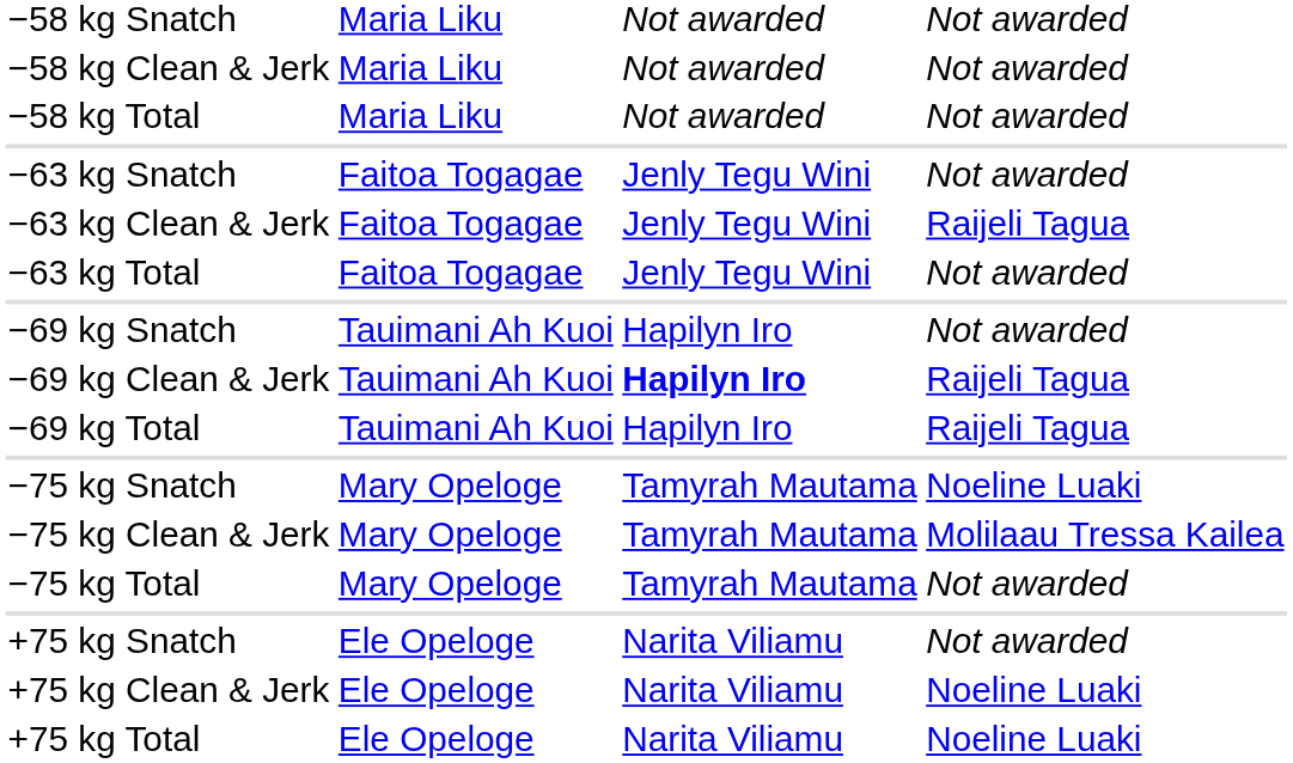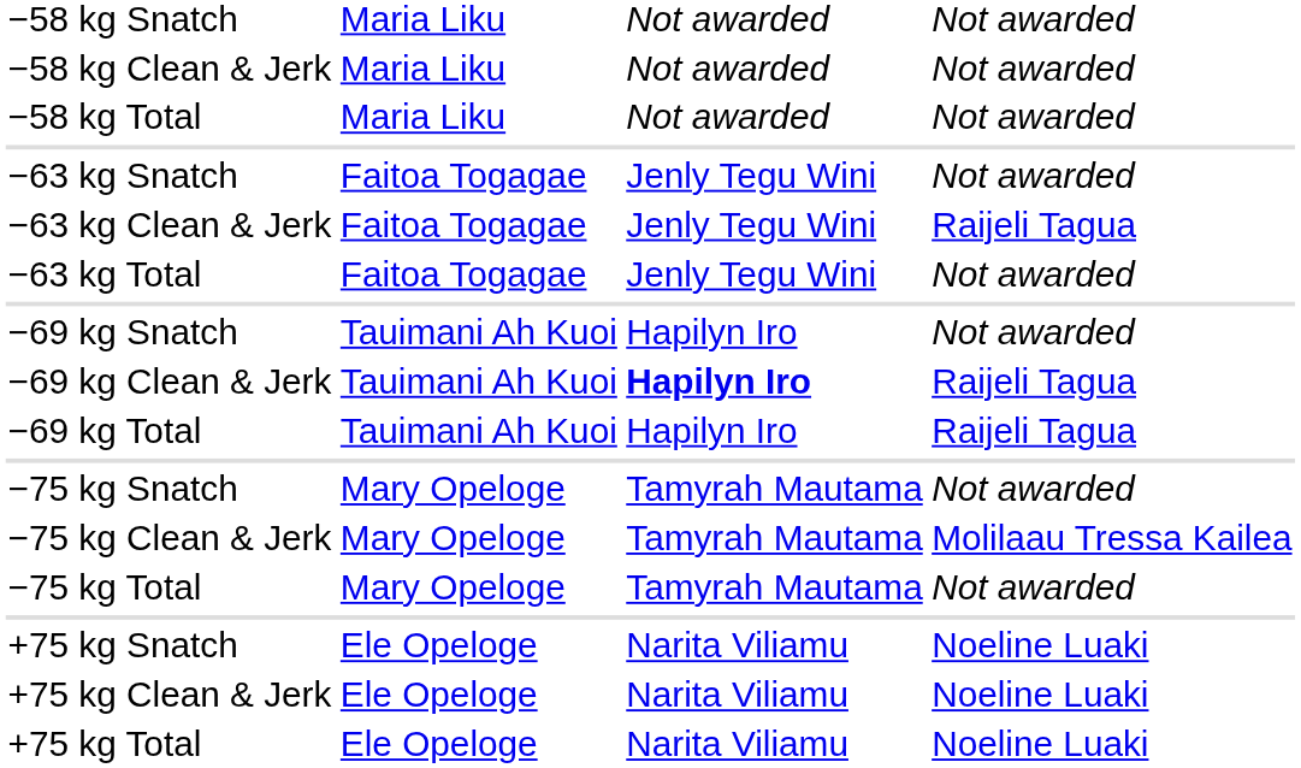 <table>
 <tr>
 <td>−58 kg Snatch</td>
 <td><a href='#'>Maria Liku</a><br></td>
 <td><em>Not awarded</em></td>
 <td><em>Not awarded</em></td>
 </tr>
 <tr>
 <td>−58 kg Clean & Jerk</td>
 <td><a href='#'>Maria Liku</a><br></td>
 <td><em>Not awarded</em></td>
 <td><em>Not awarded</em></td>
 </tr>
 <tr>
 <td>−58 kg Total</td>
 <td><a href='#'>Maria Liku</a><br></td>
 <td><em>Not awarded</em></td>
 <td><em>Not awarded</em></td>
 </tr>
 <tr bgcolor=#ddd>
 <td colspan=4></td>
 </tr>
 <tr>
 <td>−63 kg Snatch</td>
 <td><a href='#'>Faitoa Togagae</a><br></td>
 <td><a href='#'>Jenly Tegu Wini</a><br></td>
 <td><em>Not awarded</em></td>
 </tr>
 <tr>
 <td>−63 kg Clean & Jerk</td>
 <td><a href='#'>Faitoa Togagae</a><br></td>
 <td><a href='#'>Jenly Tegu Wini</a><br></td>
 <td><a href='#'>Raijeli Tagua</a><br></td>
 </tr>
 <tr>
 <td>−63 kg Total</td>
 <td><a href='#'>Faitoa Togagae</a><br></td>
 <td><a href='#'>Jenly Tegu Wini</a><br></td>
 <td><em>Not awarded</em></td>
 </tr>
 <tr bgcolor=#ddd>
 <td colspan=4></td>
 </tr>
 <tr>
 <td>−69 kg Snatch</td>
 <td><a href='#'>Tauimani Ah Kuoi</a><br></td>
 <td><a href='#'>Hapilyn Iro</a><br></td>
 <td><em>Not awarded</em></td>
 </tr>
 <tr>
 <td>−69 kg Clean & Jerk</td>
 <td><a href='#'>Tauimani Ah Kuoi</a><br></td>
 <td><strong><a href='#'>Hapilyn Iro</a><br></strong></td>
 <td><a href='#'>Raijeli Tagua</a><br></td>
 </tr>
 <tr>
 <td>−69 kg Total</td>
 <td><a href='#'>Tauimani Ah Kuoi</a><br></td>
 <td><a href='#'>Hapilyn Iro</a><br></td>
 <td><a href='#'>Raijeli Tagua</a><br></td>
 </tr>
 <tr bgcolor=#ddd>
 <td colspan=4></td>
 </tr>
 <tr>
 <td>−75 kg Snatch</td>
 <td><a href='#'>Mary Opeloge</a><br></td>
 <td><a href='#'>Tamyrah Mautama</a><br></td>
-<td><a href='#'>Noeline Luaki</a><br></td>
+<td><em>Not awarded</em></td>
 </tr>
 <tr>
 <td>−75 kg Clean & Jerk</td>
 <td><a href='#'>Mary Opeloge</a><br></td>
 <td><a href='#'>Tamyrah Mautama</a><br></td>
 <td><a href='#'>Molilaau Tressa Kailea</a><br></td>
 </tr>
 <tr>
 <td>−75 kg Total</td>
 <td><a href='#'>Mary Opeloge</a><br></td>
 <td><a href='#'>Tamyrah Mautama</a><br></td>
 <td><em>Not awarded</em></td>
 </tr>
 <tr bgcolor=#ddd>
 <td colspan=4></td>
 </tr>
 <tr>
 <td>+75 kg Snatch</td>
 <td><a href='#'>Ele Opeloge</a><br></td>
 <td><a href='#'>Narita Viliamu</a><br></td>
-<td><em>Not awarded</em></td>
+<td><a href='#'>Noeline Luaki</a><br></td>
 </tr>
 <tr>
 <td>+75 kg Clean & Jerk</td>
 <td><a href='#'>Ele Opeloge</a><br></td>
 <td><a href='#'>Narita Viliamu</a><br></td>
 <td><a href='#'>Noeline Luaki</a><br></td>
 </tr>
 <tr>
 <td>+75 kg Total</td>
 <td><a href='#'>Ele Opeloge</a><br></td>
 <td><a href='#'>Narita Viliamu</a><br></td>
 <td><a href='#'>Noeline Luaki</a><br></td>
 </tr>
 </table>
